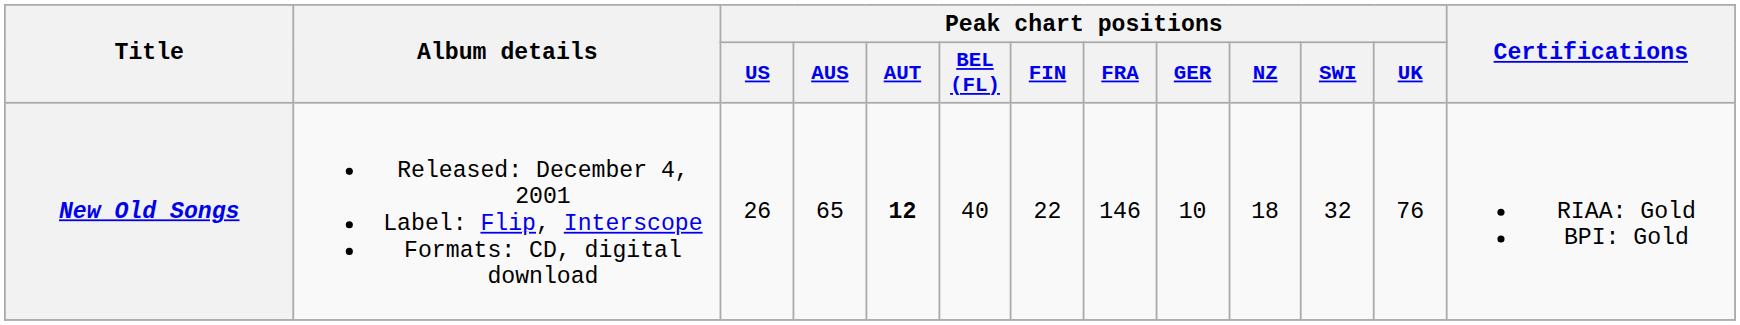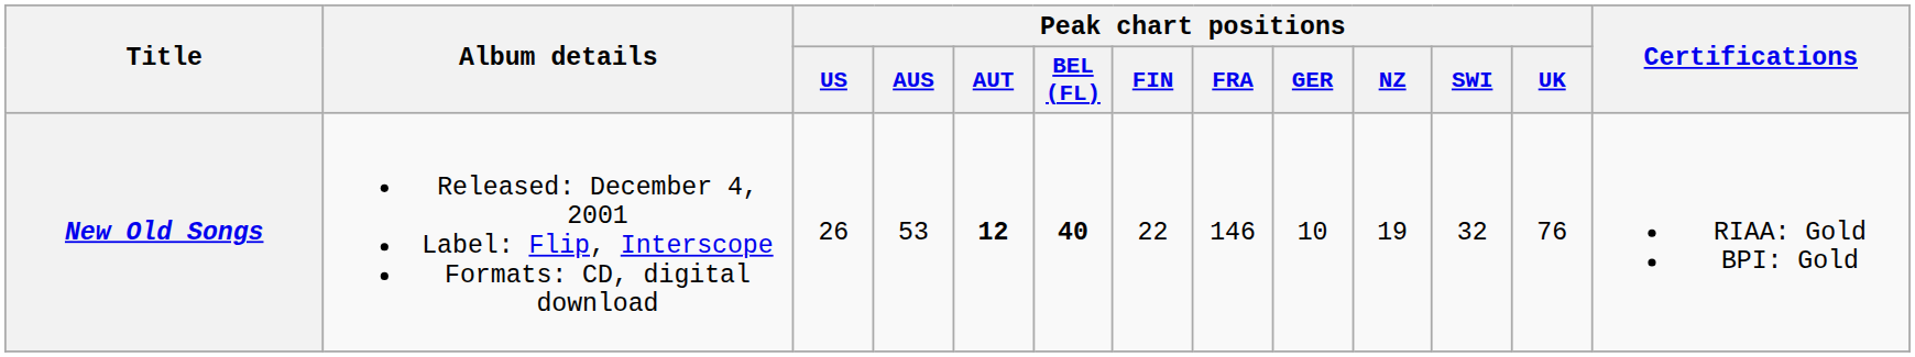 <table class="wikitable plainrowheaders" style="text-align:center;">
 <tr>
 <th scope="col" rowspan="2" style="width:12em;">Title</th>
 <th scope="col" rowspan="2" style="width:18em;">Album details</th>
 <th scope="col" colspan="10">Peak chart positions</th>
 <th scope="col" rowspan="2" style="width:12em;"><a href='#'>Certifications</a></th>
 </tr>
 <tr>
 <th scope="col" style="width:3em;font-size:90%;"><a href='#'>US</a><br></th>
 <th scope="col" style="width:3em;font-size:90%;"><a href='#'>AUS</a><br></th>
 <th scope="col" style="width:3em;font-size:90%;"><a href='#'>AUT</a><br></th>
 <th scope="col" style="width:3em;font-size:90%;"><a href='#'>BEL<br>(FL)</a><br></th>
 <th scope="col" style="width:3em;font-size:90%;"><a href='#'>FIN</a><br></th>
 <th scope="col" style="width:3em;font-size:90%;"><a href='#'>FRA</a><br></th>
 <th scope="col" style="width:3em;font-size:90%;"><a href='#'>GER</a><br></th>
 <th scope="col" style="width:3em;font-size:90%;"><a href='#'>NZ</a><br></th>
 <th scope="col" style="width:3em;font-size:90%;"><a href='#'>SWI</a><br></th>
 <th scope="col" style="width:3em;font-size:90%;"><a href='#'>UK</a><br></th>
 </tr>
 <tr>
 <th scope="row"><em><a href='#'>New Old Songs</a></em></th>
 <td><br><ul><li>Released: December 4, 2001</li><li>Label: <a href='#'>Flip</a>, <a href='#'>Interscope</a></li><li>Formats: CD, digital download</li></ul></td>
 <td>26</td>
-<td>65</td>
+<td>53</td>
 <td><strong>12</strong></td>
-<td>40</td>
+<td><strong>40</strong></td>
 <td>22</td>
 <td>146</td>
 <td>10</td>
-<td>18</td>
+<td>19</td>
 <td>32</td>
 <td>76</td>
 <td><br><ul><li>RIAA: Gold</li><li>BPI: Gold</li></ul></td>
 </tr>
 </table>
